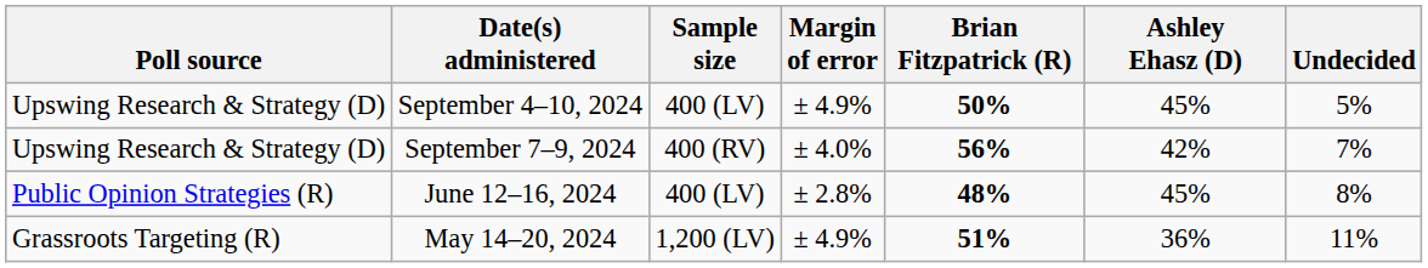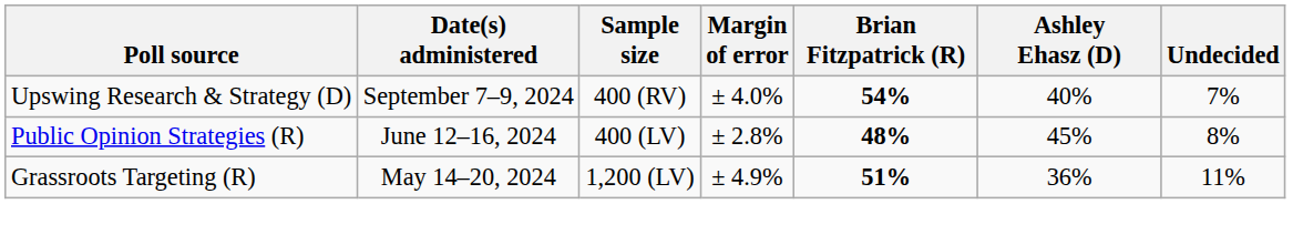 <table class="wikitable" style="font-size:90%;text-align:center;">
 <tr valign=bottom>
 <th>Poll source</th>
 <th>Date(s)<br>administered</th>
 <th>Sample<br>size</th>
 <th>Margin<br>of error</th>
 <th style="width:100px;">Brian<br>Fitzpatrick (R)</th>
 <th style="width:100px;">Ashley<br>Ehasz (D)</th>
 <th>Undecided</th>
 </tr>
 <tr>
 <td style="text-align:left;">Upswing Research & Strategy (D)</td>
-<td>September 4–10, 2024</td>
-<td>400 (LV)</td>
-<td>± 4.9%</td>
-<td><strong>50%</strong></td>
-<td>45%</td>
-<td>5%</td>
-</tr>
-<tr>
-<td style="text-align:left;">Upswing Research & Strategy (D)</td>
 <td>September 7–9, 2024</td>
 <td>400 (RV)</td>
 <td>± 4.0%</td>
-<td><strong>56%</strong></td>
-<td>42%</td>
+<td><strong>54%</strong></td>
+<td>40%</td>
 <td>7%</td>
 </tr>
 <tr>
 <td style="text-align:left;"><a href='#'>Public Opinion Strategies</a> (R)</td>
 <td>June 12–16, 2024</td>
 <td>400 (LV)</td>
 <td>± 2.8%</td>
 <td><strong>48%</strong></td>
 <td>45%</td>
 <td>8%</td>
 </tr>
 <tr>
 <td style="text-align:left;">Grassroots Targeting (R)</td>
 <td>May 14–20, 2024</td>
 <td>1,200 (LV)</td>
 <td>± 4.9%</td>
 <td><strong>51%</strong></td>
 <td>36%</td>
 <td>11%</td>
 </tr>
 </table>
